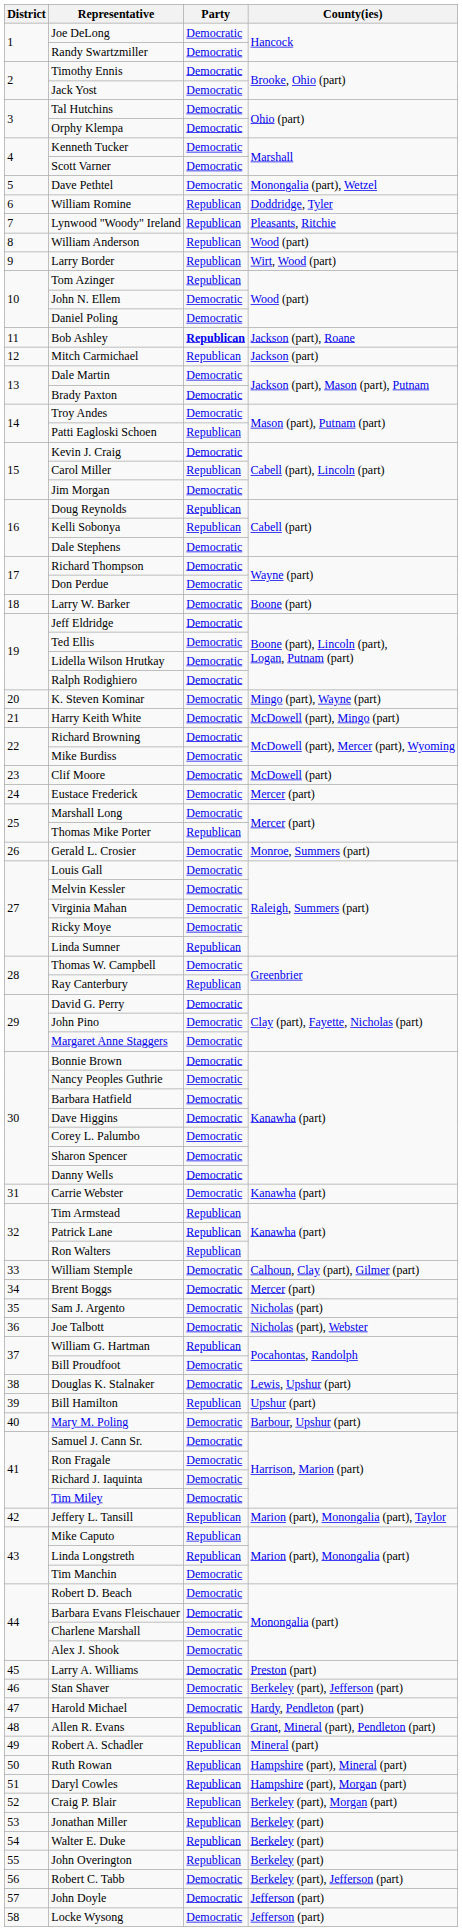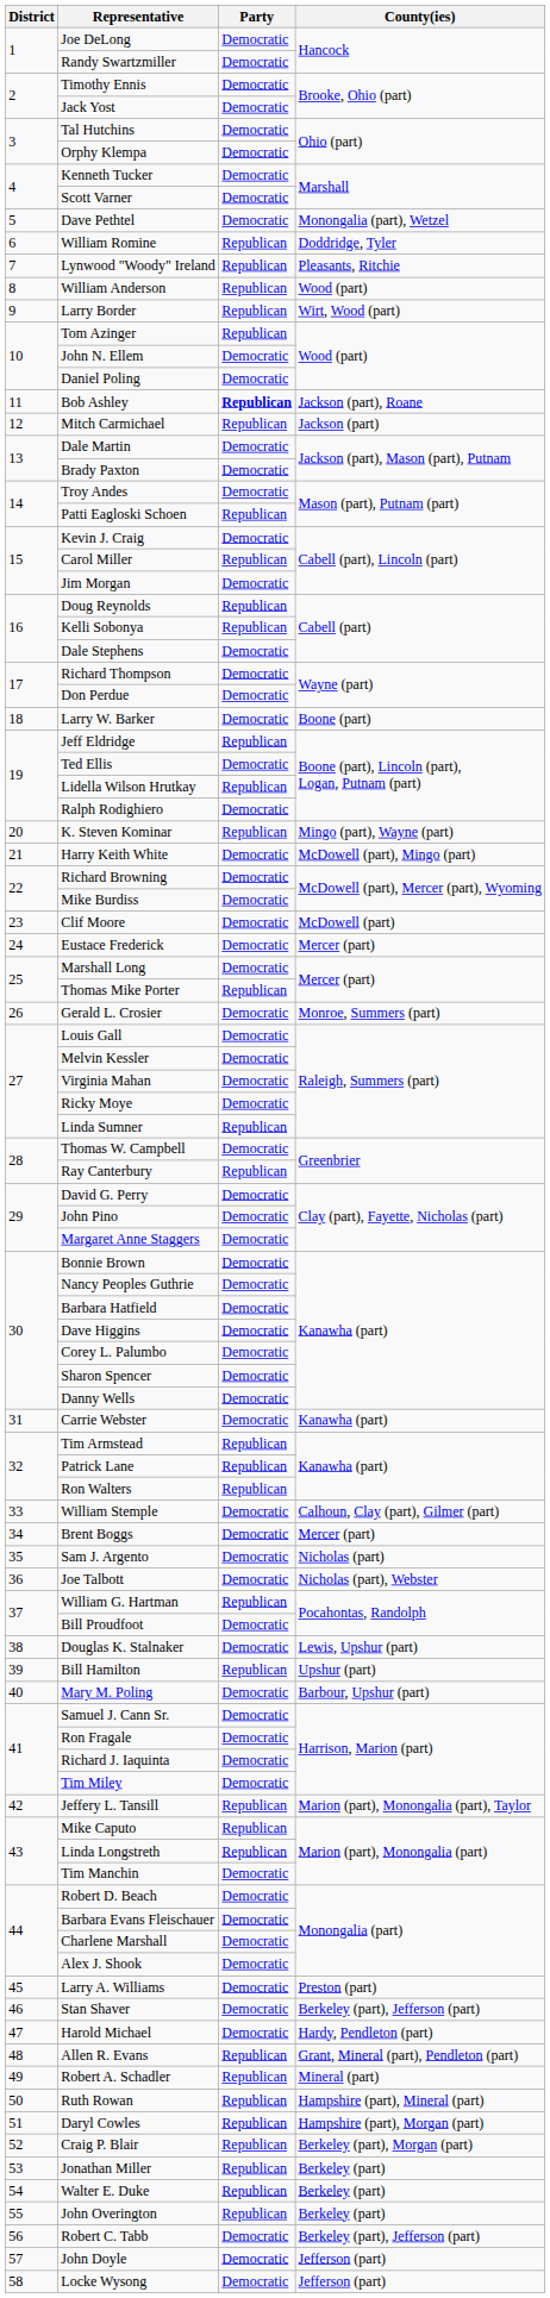 <table class=wikitable>
 <tr>
 <th>District</th>
 <th>Representative</th>
 <th>Party</th>
 <th>County(ies)</th>
 </tr>
 <tr>
 <td rowspan=2>1</td>
 <td>Joe DeLong</td>
 <td><a href='#'>Democratic</a></td>
 <td rowspan=2><a href='#'>Hancock</a></td>
 </tr>
 <tr>
 <td>Randy Swartzmiller</td>
 <td><a href='#'>Democratic</a></td>
 </tr>
 <tr>
 <td rowspan=2>2</td>
 <td>Timothy Ennis</td>
 <td><a href='#'>Democratic</a></td>
 <td rowspan=2><a href='#'>Brooke</a>, <a href='#'>Ohio</a> (part)</td>
 </tr>
 <tr>
 <td>Jack Yost</td>
 <td><a href='#'>Democratic</a></td>
 </tr>
 <tr>
 <td rowspan=2>3</td>
 <td>Tal Hutchins</td>
 <td><a href='#'>Democratic</a></td>
 <td rowspan=2><a href='#'>Ohio</a> (part)</td>
 </tr>
 <tr>
 <td>Orphy Klempa</td>
 <td><a href='#'>Democratic</a></td>
 </tr>
 <tr>
 <td rowspan=2>4</td>
 <td>Kenneth Tucker</td>
 <td><a href='#'>Democratic</a></td>
 <td rowspan=2><a href='#'>Marshall</a></td>
 </tr>
 <tr>
 <td>Scott Varner</td>
 <td><a href='#'>Democratic</a></td>
 </tr>
 <tr>
 <td>5</td>
 <td>Dave Pethtel</td>
 <td><a href='#'>Democratic</a></td>
 <td><a href='#'>Monongalia</a> (part), <a href='#'>Wetzel</a></td>
 </tr>
 <tr>
 <td>6</td>
 <td>William Romine</td>
 <td><a href='#'>Republican</a></td>
 <td><a href='#'>Doddridge</a>, <a href='#'>Tyler</a></td>
 </tr>
 <tr>
 <td>7</td>
 <td>Lynwood "Woody" Ireland</td>
 <td><a href='#'>Republican</a></td>
 <td><a href='#'>Pleasants</a>, <a href='#'>Ritchie</a></td>
 </tr>
 <tr>
 <td>8</td>
 <td>William Anderson</td>
 <td><a href='#'>Republican</a></td>
 <td><a href='#'>Wood</a> (part)</td>
 </tr>
 <tr>
 <td>9</td>
 <td>Larry Border</td>
 <td><a href='#'>Republican</a></td>
 <td><a href='#'>Wirt</a>, <a href='#'>Wood</a> (part)</td>
 </tr>
 <tr>
 <td rowspan=3>10</td>
 <td>Tom Azinger</td>
 <td><a href='#'>Republican</a></td>
 <td rowspan=3><a href='#'>Wood</a> (part)</td>
 </tr>
 <tr>
 <td>John N. Ellem</td>
 <td><a href='#'>Democratic</a></td>
 </tr>
 <tr>
 <td>Daniel Poling</td>
 <td><a href='#'>Democratic</a></td>
 </tr>
 <tr>
 <td>11</td>
 <td>Bob Ashley</td>
 <td><strong><a href='#'>Republican</a></strong></td>
 <td><a href='#'>Jackson</a> (part), <a href='#'>Roane</a></td>
 </tr>
 <tr>
 <td>12</td>
 <td>Mitch Carmichael</td>
 <td><a href='#'>Republican</a></td>
 <td><a href='#'>Jackson</a> (part)</td>
 </tr>
 <tr>
 <td rowspan=2>13</td>
 <td>Dale Martin</td>
 <td><a href='#'>Democratic</a></td>
 <td rowspan=2><a href='#'>Jackson</a> (part), <a href='#'>Mason</a> (part), <a href='#'>Putnam</a></td>
 </tr>
 <tr>
 <td>Brady Paxton</td>
 <td><a href='#'>Democratic</a></td>
 </tr>
 <tr>
 <td rowspan=2>14</td>
 <td>Troy Andes</td>
 <td><a href='#'>Democratic</a></td>
 <td rowspan=2><a href='#'>Mason</a> (part), <a href='#'>Putnam</a> (part)</td>
 </tr>
 <tr>
 <td>Patti Eagloski Schoen</td>
 <td><a href='#'>Republican</a></td>
 </tr>
 <tr>
 <td rowspan=3>15</td>
 <td>Kevin J. Craig</td>
 <td><a href='#'>Democratic</a></td>
 <td rowspan=3><a href='#'>Cabell</a> (part), <a href='#'>Lincoln</a> (part)</td>
 </tr>
 <tr>
 <td>Carol Miller</td>
 <td><a href='#'>Republican</a></td>
 </tr>
 <tr>
 <td>Jim Morgan</td>
 <td><a href='#'>Democratic</a></td>
 </tr>
 <tr>
 <td rowspan=3>16</td>
 <td>Doug Reynolds</td>
 <td><a href='#'>Republican</a></td>
 <td rowspan=3><a href='#'>Cabell</a> (part)</td>
 </tr>
 <tr>
 <td>Kelli Sobonya</td>
 <td><a href='#'>Republican</a></td>
 </tr>
 <tr>
 <td>Dale Stephens</td>
 <td><a href='#'>Democratic</a></td>
 </tr>
 <tr>
 <td rowspan=2>17</td>
 <td>Richard Thompson</td>
 <td><a href='#'>Democratic</a></td>
 <td rowspan=2><a href='#'>Wayne</a> (part)</td>
 </tr>
 <tr>
 <td>Don Perdue</td>
 <td><a href='#'>Democratic</a></td>
 </tr>
 <tr>
 <td>18</td>
 <td>Larry W. Barker</td>
 <td><a href='#'>Democratic</a></td>
 <td><a href='#'>Boone</a> (part)</td>
 </tr>
 <tr>
 <td rowspan=4>19</td>
 <td>Jeff Eldridge</td>
-<td><a href='#'>Democratic</a></td>
+<td><a href='#'>Republican</a></td>
 <td rowspan=4><a href='#'>Boone</a> (part), <a href='#'>Lincoln</a> (part),<br> <a href='#'>Logan</a>, <a href='#'>Putnam</a> (part)</td>
 </tr>
 <tr>
 <td>Ted Ellis</td>
 <td><a href='#'>Democratic</a></td>
 </tr>
 <tr>
 <td>Lidella Wilson Hrutkay</td>
-<td><a href='#'>Democratic</a></td>
+<td><a href='#'>Republican</a></td>
 </tr>
 <tr>
 <td>Ralph Rodighiero</td>
 <td><a href='#'>Democratic</a></td>
 </tr>
 <tr>
 <td>20</td>
 <td>K. Steven Kominar</td>
-<td><a href='#'>Democratic</a></td>
+<td><a href='#'>Republican</a></td>
 <td><a href='#'>Mingo</a> (part), <a href='#'>Wayne</a> (part)</td>
 </tr>
 <tr>
 <td>21</td>
 <td>Harry Keith White</td>
 <td><a href='#'>Democratic</a></td>
 <td><a href='#'>McDowell</a> (part), <a href='#'>Mingo</a> (part)</td>
 </tr>
 <tr>
 <td rowspan=2>22</td>
 <td>Richard Browning</td>
 <td><a href='#'>Democratic</a></td>
 <td rowspan=2><a href='#'>McDowell</a> (part), <a href='#'>Mercer</a> (part), <a href='#'>Wyoming</a></td>
 </tr>
 <tr>
 <td>Mike Burdiss</td>
 <td><a href='#'>Democratic</a></td>
 </tr>
 <tr>
 <td>23</td>
 <td>Clif Moore</td>
 <td><a href='#'>Democratic</a></td>
 <td><a href='#'>McDowell</a> (part)</td>
 </tr>
 <tr>
 <td>24</td>
 <td>Eustace Frederick</td>
 <td><a href='#'>Democratic</a></td>
 <td><a href='#'>Mercer</a> (part)</td>
 </tr>
 <tr>
 <td rowspan=2>25</td>
 <td>Marshall Long</td>
 <td><a href='#'>Democratic</a></td>
 <td rowspan=2><a href='#'>Mercer</a> (part)</td>
 </tr>
 <tr>
 <td>Thomas Mike Porter</td>
 <td><a href='#'>Republican</a></td>
 </tr>
 <tr>
 <td>26</td>
 <td>Gerald L. Crosier</td>
 <td><a href='#'>Democratic</a></td>
 <td><a href='#'>Monroe</a>, <a href='#'>Summers</a> (part)</td>
 </tr>
 <tr>
 <td rowspan=5>27</td>
 <td>Louis Gall</td>
 <td><a href='#'>Democratic</a></td>
 <td rowspan=5><a href='#'>Raleigh</a>, <a href='#'>Summers</a> (part)</td>
 </tr>
 <tr>
 <td>Melvin Kessler</td>
 <td><a href='#'>Democratic</a></td>
 </tr>
 <tr>
 <td>Virginia Mahan</td>
 <td><a href='#'>Democratic</a></td>
 </tr>
 <tr>
 <td>Ricky Moye</td>
 <td><a href='#'>Democratic</a></td>
 </tr>
 <tr>
 <td>Linda Sumner</td>
 <td><a href='#'>Republican</a></td>
 </tr>
 <tr>
 <td rowspan=2>28</td>
 <td>Thomas W. Campbell</td>
 <td><a href='#'>Democratic</a></td>
 <td rowspan=2><a href='#'>Greenbrier</a></td>
 </tr>
 <tr>
 <td>Ray Canterbury</td>
 <td><a href='#'>Republican</a></td>
 </tr>
 <tr>
 <td rowspan=3>29</td>
 <td>David G. Perry</td>
 <td><a href='#'>Democratic</a></td>
 <td rowspan=3><a href='#'>Clay</a> (part), <a href='#'>Fayette</a>, <a href='#'>Nicholas</a> (part)</td>
 </tr>
 <tr>
 <td>John Pino</td>
 <td><a href='#'>Democratic</a></td>
 </tr>
 <tr>
 <td><a href='#'>Margaret Anne Staggers</a></td>
 <td><a href='#'>Democratic</a></td>
 </tr>
 <tr>
 <td rowspan=7>30</td>
 <td>Bonnie Brown</td>
 <td><a href='#'>Democratic</a></td>
 <td rowspan=7><a href='#'>Kanawha</a> (part)</td>
 </tr>
 <tr>
 <td>Nancy Peoples Guthrie</td>
 <td><a href='#'>Democratic</a></td>
 </tr>
 <tr>
 <td>Barbara Hatfield</td>
 <td><a href='#'>Democratic</a></td>
 </tr>
 <tr>
 <td>Dave Higgins</td>
 <td><a href='#'>Democratic</a></td>
 </tr>
 <tr>
 <td>Corey L. Palumbo</td>
 <td><a href='#'>Democratic</a></td>
 </tr>
 <tr>
 <td>Sharon Spencer</td>
 <td><a href='#'>Democratic</a></td>
 </tr>
 <tr>
 <td>Danny Wells</td>
 <td><a href='#'>Democratic</a></td>
 </tr>
 <tr>
 <td>31</td>
 <td>Carrie Webster</td>
 <td><a href='#'>Democratic</a></td>
 <td><a href='#'>Kanawha</a> (part)</td>
 </tr>
 <tr>
 <td rowspan=3>32</td>
 <td>Tim Armstead</td>
 <td><a href='#'>Republican</a></td>
 <td rowspan=3><a href='#'>Kanawha</a> (part)</td>
 </tr>
 <tr>
 <td>Patrick Lane</td>
 <td><a href='#'>Republican</a></td>
 </tr>
 <tr>
 <td>Ron Walters</td>
 <td><a href='#'>Republican</a></td>
 </tr>
 <tr>
 <td>33</td>
 <td>William Stemple</td>
 <td><a href='#'>Democratic</a></td>
 <td><a href='#'>Calhoun</a>, <a href='#'>Clay</a> (part), <a href='#'>Gilmer</a> (part)</td>
 </tr>
 <tr>
 <td>34</td>
 <td>Brent Boggs</td>
 <td><a href='#'>Democratic</a></td>
 <td><a href='#'>Mercer</a> (part)</td>
 </tr>
 <tr>
 <td>35</td>
 <td>Sam J. Argento</td>
 <td><a href='#'>Democratic</a></td>
 <td><a href='#'>Nicholas</a> (part)</td>
 </tr>
 <tr>
 <td>36</td>
 <td>Joe Talbott</td>
 <td><a href='#'>Democratic</a></td>
 <td><a href='#'>Nicholas</a> (part), <a href='#'>Webster</a></td>
 </tr>
 <tr>
 <td rowspan=2>37</td>
 <td>William G. Hartman</td>
 <td><a href='#'>Republican</a></td>
 <td rowspan=2><a href='#'>Pocahontas</a>, <a href='#'>Randolph</a></td>
 </tr>
 <tr>
 <td>Bill Proudfoot</td>
 <td><a href='#'>Democratic</a></td>
 </tr>
 <tr>
 <td>38</td>
 <td>Douglas K. Stalnaker</td>
 <td><a href='#'>Democratic</a></td>
 <td><a href='#'>Lewis</a>, <a href='#'>Upshur</a> (part)</td>
 </tr>
 <tr>
 <td>39</td>
 <td>Bill Hamilton</td>
 <td><a href='#'>Republican</a></td>
 <td><a href='#'>Upshur</a> (part)</td>
 </tr>
 <tr>
 <td>40</td>
 <td><a href='#'>Mary M. Poling</a></td>
 <td><a href='#'>Democratic</a></td>
 <td><a href='#'>Barbour</a>, <a href='#'>Upshur</a> (part)</td>
 </tr>
 <tr>
 <td rowspan=4>41</td>
 <td>Samuel J. Cann Sr.</td>
 <td><a href='#'>Democratic</a></td>
 <td rowspan=4><a href='#'>Harrison</a>, <a href='#'>Marion</a> (part)</td>
 </tr>
 <tr>
 <td>Ron Fragale</td>
 <td><a href='#'>Democratic</a></td>
 </tr>
 <tr>
 <td>Richard J. Iaquinta</td>
 <td><a href='#'>Democratic</a></td>
 </tr>
 <tr>
 <td><a href='#'>Tim Miley</a></td>
 <td><a href='#'>Democratic</a></td>
 </tr>
 <tr>
 <td>42</td>
 <td>Jeffery L. Tansill</td>
 <td><a href='#'>Republican</a></td>
 <td><a href='#'>Marion</a> (part), <a href='#'>Monongalia</a> (part), <a href='#'>Taylor</a></td>
 </tr>
 <tr>
 <td rowspan=3>43</td>
 <td>Mike Caputo</td>
 <td><a href='#'>Republican</a></td>
 <td rowspan=3><a href='#'>Marion</a> (part), <a href='#'>Monongalia</a> (part)</td>
 </tr>
 <tr>
 <td>Linda Longstreth</td>
 <td><a href='#'>Republican</a></td>
 </tr>
 <tr>
 <td>Tim Manchin</td>
 <td><a href='#'>Democratic</a></td>
 </tr>
 <tr>
 <td rowspan=4>44</td>
 <td>Robert D. Beach</td>
 <td><a href='#'>Democratic</a></td>
 <td rowspan=4><a href='#'>Monongalia</a> (part)</td>
 </tr>
 <tr>
 <td>Barbara Evans Fleischauer</td>
 <td><a href='#'>Democratic</a></td>
 </tr>
 <tr>
 <td>Charlene Marshall</td>
 <td><a href='#'>Democratic</a></td>
 </tr>
 <tr>
 <td>Alex J. Shook</td>
 <td><a href='#'>Democratic</a></td>
 </tr>
 <tr>
 <td>45</td>
 <td>Larry A. Williams</td>
 <td><a href='#'>Democratic</a></td>
 <td><a href='#'>Preston</a> (part)</td>
 </tr>
 <tr>
 <td>46</td>
 <td>Stan Shaver</td>
 <td><a href='#'>Democratic</a></td>
 <td><a href='#'>Berkeley</a> (part), <a href='#'>Jefferson</a> (part)</td>
 </tr>
 <tr>
 <td>47</td>
 <td>Harold Michael</td>
 <td><a href='#'>Democratic</a></td>
 <td><a href='#'>Hardy</a>, <a href='#'>Pendleton</a> (part)</td>
 </tr>
 <tr>
 <td>48</td>
 <td>Allen R. Evans</td>
 <td><a href='#'>Republican</a></td>
 <td><a href='#'>Grant</a>, <a href='#'>Mineral</a> (part), <a href='#'>Pendleton</a> (part)</td>
 </tr>
 <tr>
 <td>49</td>
 <td>Robert A. Schadler</td>
 <td><a href='#'>Republican</a></td>
 <td><a href='#'>Mineral</a> (part)</td>
 </tr>
 <tr>
 <td>50</td>
 <td>Ruth Rowan</td>
 <td><a href='#'>Republican</a></td>
 <td><a href='#'>Hampshire</a> (part), <a href='#'>Mineral</a> (part)</td>
 </tr>
 <tr>
 <td>51</td>
 <td>Daryl Cowles</td>
 <td><a href='#'>Republican</a></td>
 <td><a href='#'>Hampshire</a> (part), <a href='#'>Morgan</a> (part)</td>
 </tr>
 <tr>
 <td>52</td>
 <td>Craig P. Blair</td>
 <td><a href='#'>Republican</a></td>
 <td><a href='#'>Berkeley</a> (part), <a href='#'>Morgan</a> (part)</td>
 </tr>
 <tr>
 <td>53</td>
 <td>Jonathan Miller</td>
 <td><a href='#'>Republican</a></td>
 <td><a href='#'>Berkeley</a> (part)</td>
 </tr>
 <tr>
 <td>54</td>
 <td>Walter E. Duke</td>
 <td><a href='#'>Republican</a></td>
 <td><a href='#'>Berkeley</a> (part)</td>
 </tr>
 <tr>
 <td>55</td>
 <td>John Overington</td>
 <td><a href='#'>Republican</a></td>
 <td><a href='#'>Berkeley</a> (part)</td>
 </tr>
 <tr>
 <td>56</td>
 <td>Robert C. Tabb</td>
 <td><a href='#'>Democratic</a></td>
 <td><a href='#'>Berkeley</a> (part), <a href='#'>Jefferson</a> (part)</td>
 </tr>
 <tr>
 <td>57</td>
 <td>John Doyle</td>
 <td><a href='#'>Democratic</a></td>
 <td><a href='#'>Jefferson</a> (part)</td>
 </tr>
 <tr>
 <td>58</td>
 <td>Locke Wysong</td>
 <td><a href='#'>Democratic</a></td>
 <td><a href='#'>Jefferson</a> (part)</td>
 </tr>
 </table>
